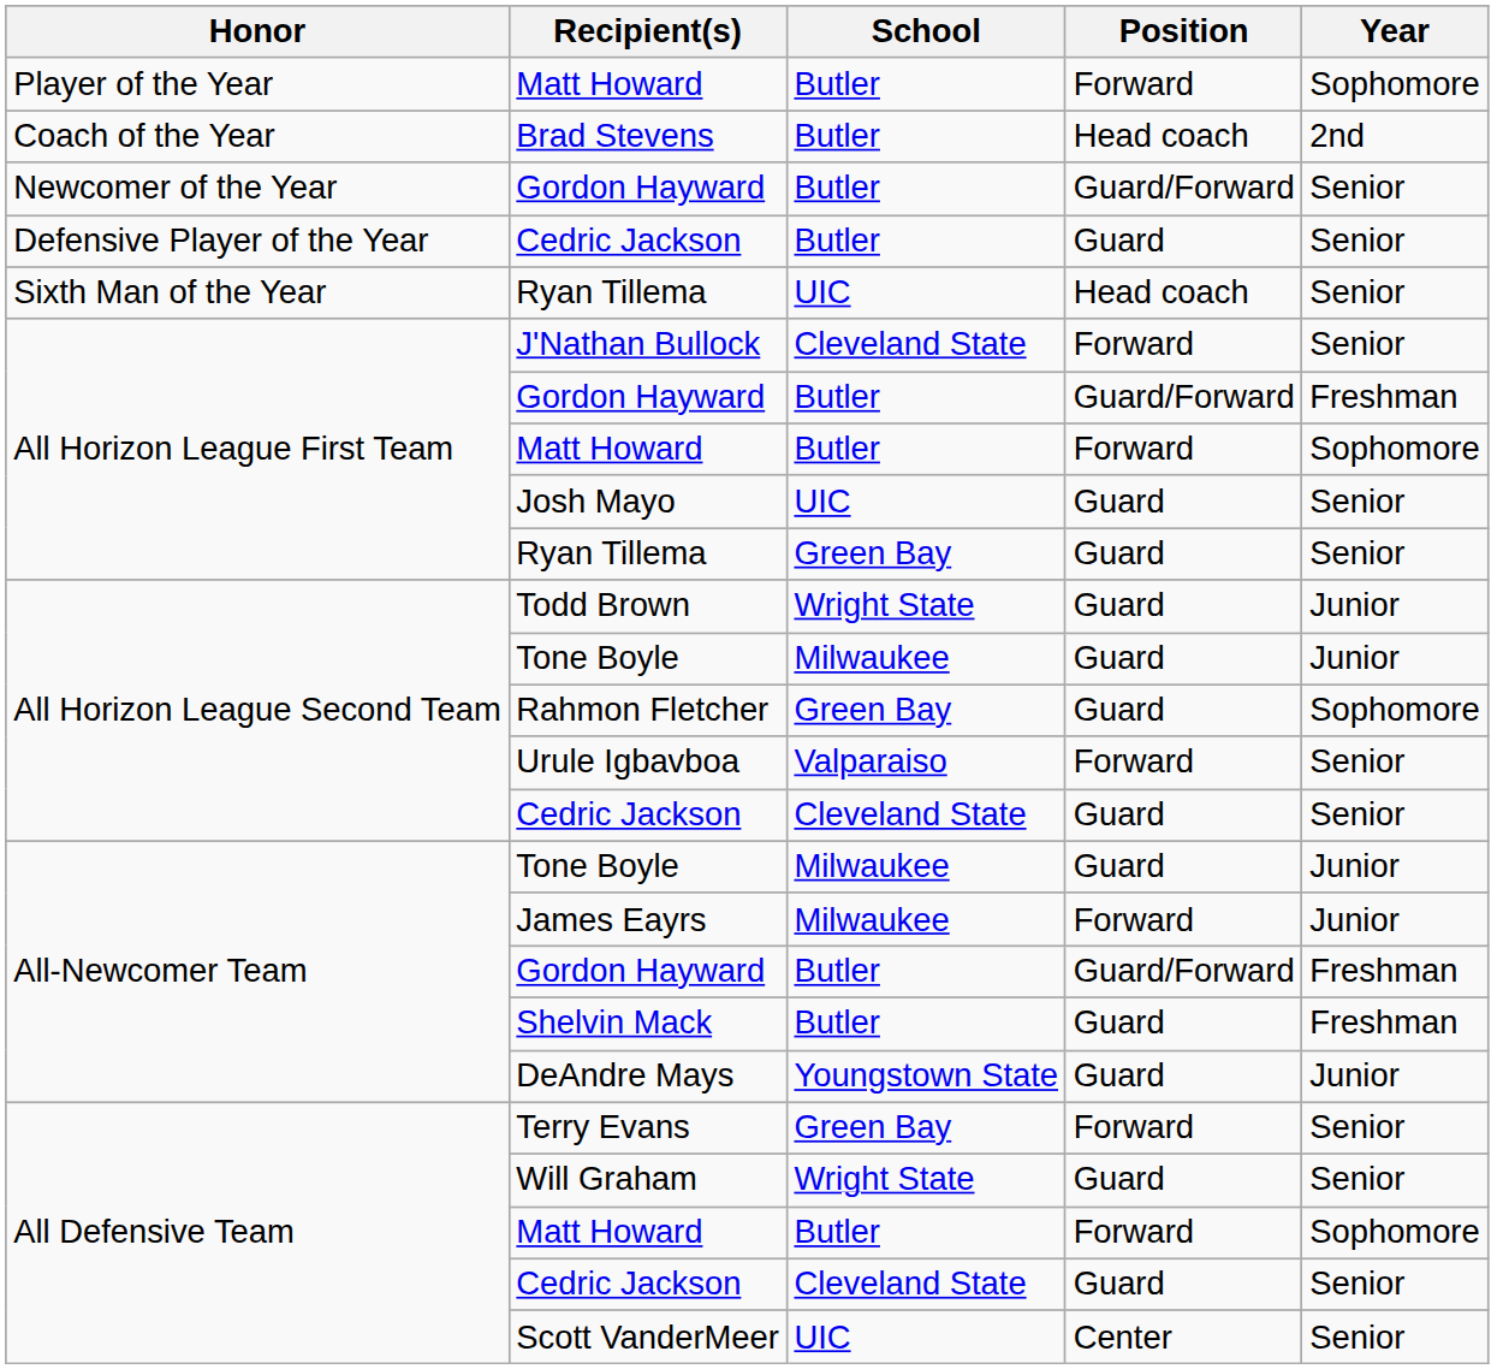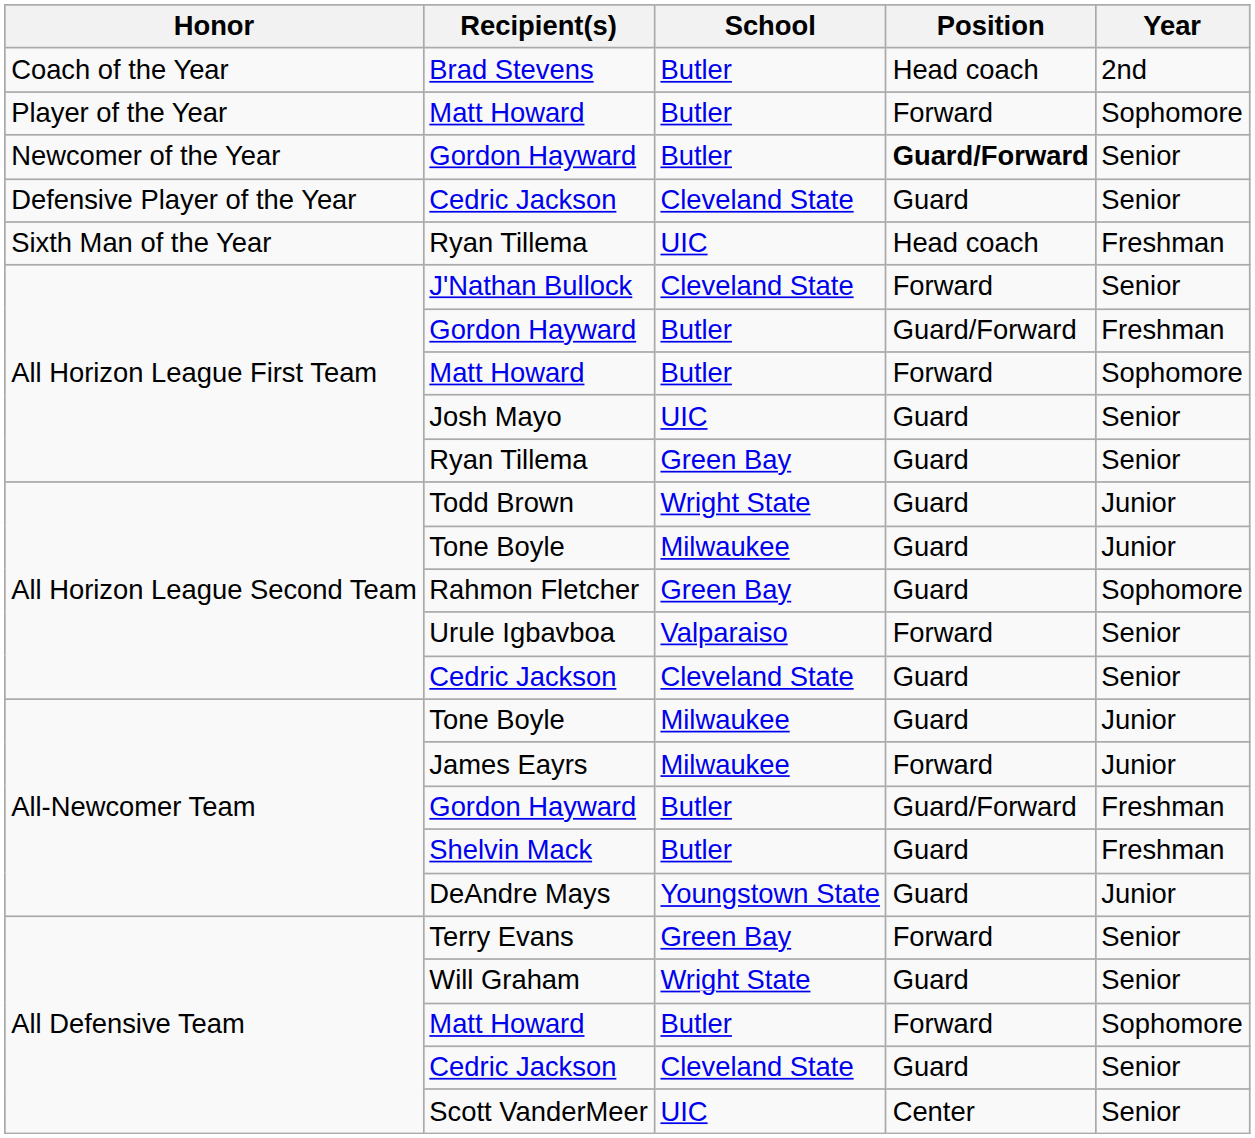 <table class="wikitable" border="1">
 <tr>
 <th>Honor</th>
 <th>Recipient(s)</th>
 <th>School</th>
 <th>Position</th>
 <th>Year</th>
 </tr>
 <tr>
+<td>Coach of the Year</td>
+<td><a href='#'>Brad Stevens</a></td>
+<td><a href='#'>Butler</a></td>
+<td>Head coach</td>
+<td>2nd</td>
+</tr>
+<tr>
 <td>Player of the Year</td>
 <td><a href='#'>Matt Howard</a></td>
 <td><a href='#'>Butler</a></td>
 <td>Forward</td>
 <td>Sophomore</td>
 </tr>
 <tr>
-<td>Coach of the Year</td>
-<td><a href='#'>Brad Stevens</a></td>
-<td><a href='#'>Butler</a></td>
-<td>Head coach</td>
-<td>2nd</td>
-</tr>
-<tr>
 <td>Newcomer of the Year</td>
 <td><a href='#'>Gordon Hayward</a></td>
 <td><a href='#'>Butler</a></td>
-<td>Guard/Forward</td>
+<td><strong>Guard/Forward</strong></td>
 <td>Senior</td>
 </tr>
 <tr>
 <td>Defensive Player of the Year</td>
 <td><a href='#'>Cedric Jackson</a></td>
-<td><a href='#'>Butler</a></td>
+<td><a href='#'>Cleveland State</a></td>
 <td>Guard</td>
 <td>Senior</td>
 </tr>
 <tr>
 <td>Sixth Man of the Year</td>
 <td>Ryan Tillema</td>
 <td><a href='#'>UIC</a></td>
 <td>Head coach</td>
-<td>Senior</td>
+<td>Freshman</td>
 </tr>
 <tr>
 <td rowspan=5 valign=middle>All Horizon League First Team</td>
 <td><a href='#'>J'Nathan Bullock</a></td>
 <td><a href='#'>Cleveland State</a></td>
 <td>Forward</td>
 <td>Senior</td>
 </tr>
 <tr>
 <td><a href='#'>Gordon Hayward</a></td>
 <td><a href='#'>Butler</a></td>
 <td>Guard/Forward</td>
 <td>Freshman</td>
 </tr>
 <tr>
 <td><a href='#'>Matt Howard</a></td>
 <td><a href='#'>Butler</a></td>
 <td>Forward</td>
 <td>Sophomore</td>
 </tr>
 <tr>
 <td>Josh Mayo</td>
 <td><a href='#'>UIC</a></td>
 <td>Guard</td>
 <td>Senior</td>
 </tr>
 <tr>
 <td>Ryan Tillema</td>
 <td><a href='#'>Green Bay</a></td>
 <td>Guard</td>
 <td>Senior</td>
 </tr>
 <tr>
 <td rowspan=5 valign=middle>All Horizon League Second Team</td>
 <td>Todd Brown</td>
 <td><a href='#'>Wright State</a></td>
 <td>Guard</td>
 <td>Junior</td>
 </tr>
 <tr>
 <td>Tone Boyle</td>
 <td><a href='#'>Milwaukee</a></td>
 <td>Guard</td>
 <td>Junior</td>
 </tr>
 <tr>
 <td>Rahmon Fletcher</td>
 <td><a href='#'>Green Bay</a></td>
 <td>Guard</td>
 <td>Sophomore</td>
 </tr>
 <tr>
 <td>Urule Igbavboa</td>
 <td><a href='#'>Valparaiso</a></td>
 <td>Forward</td>
 <td>Senior</td>
 </tr>
 <tr>
 <td><a href='#'>Cedric Jackson</a></td>
 <td><a href='#'>Cleveland State</a></td>
 <td>Guard</td>
 <td>Senior</td>
 </tr>
 <tr>
 <td rowspan=5 valign=middle>All-Newcomer Team</td>
 <td>Tone Boyle</td>
 <td><a href='#'>Milwaukee</a></td>
 <td>Guard</td>
 <td>Junior</td>
 </tr>
 <tr>
 <td>James Eayrs</td>
 <td><a href='#'>Milwaukee</a></td>
 <td>Forward</td>
 <td>Junior</td>
 </tr>
 <tr>
 <td><a href='#'>Gordon Hayward</a></td>
 <td><a href='#'>Butler</a></td>
 <td>Guard/Forward</td>
 <td>Freshman</td>
 </tr>
 <tr>
 <td><a href='#'>Shelvin Mack</a></td>
 <td><a href='#'>Butler</a></td>
 <td>Guard</td>
 <td>Freshman</td>
 </tr>
 <tr>
 <td>DeAndre Mays</td>
 <td><a href='#'>Youngstown State</a></td>
 <td>Guard</td>
 <td>Junior</td>
 </tr>
 <tr>
 <td rowspan=5 valign=middle>All Defensive Team</td>
 <td>Terry Evans</td>
 <td><a href='#'>Green Bay</a></td>
 <td>Forward</td>
 <td>Senior</td>
 </tr>
 <tr>
 <td>Will Graham</td>
 <td><a href='#'>Wright State</a></td>
 <td>Guard</td>
 <td>Senior</td>
 </tr>
 <tr>
 <td><a href='#'>Matt Howard</a></td>
 <td><a href='#'>Butler</a></td>
 <td>Forward</td>
 <td>Sophomore</td>
 </tr>
 <tr>
 <td><a href='#'>Cedric Jackson</a></td>
 <td><a href='#'>Cleveland State</a></td>
 <td>Guard</td>
 <td>Senior</td>
 </tr>
 <tr>
 <td>Scott VanderMeer</td>
 <td><a href='#'>UIC</a></td>
 <td>Center</td>
 <td>Senior</td>
 </tr>
 </table>
